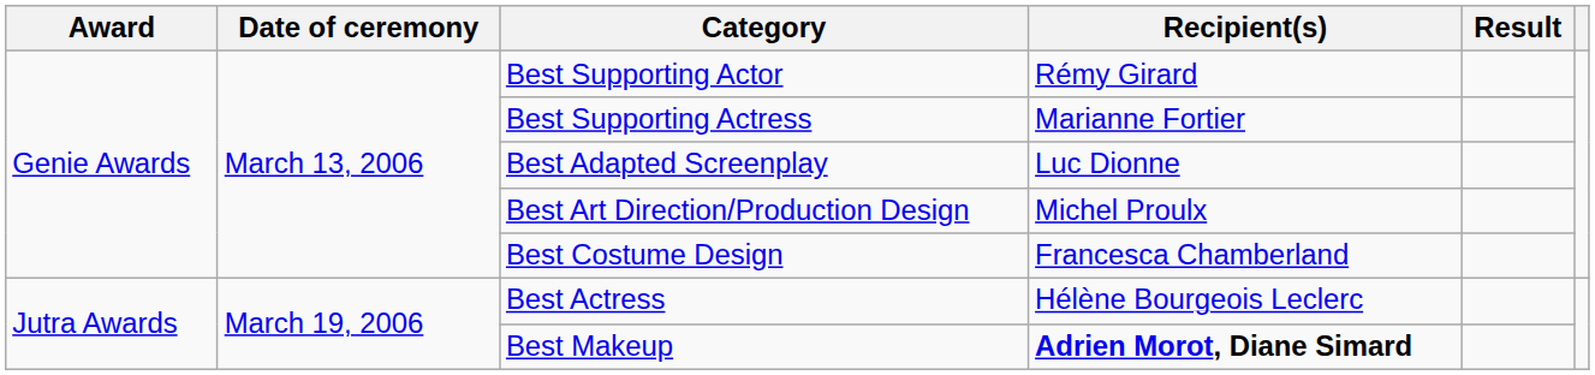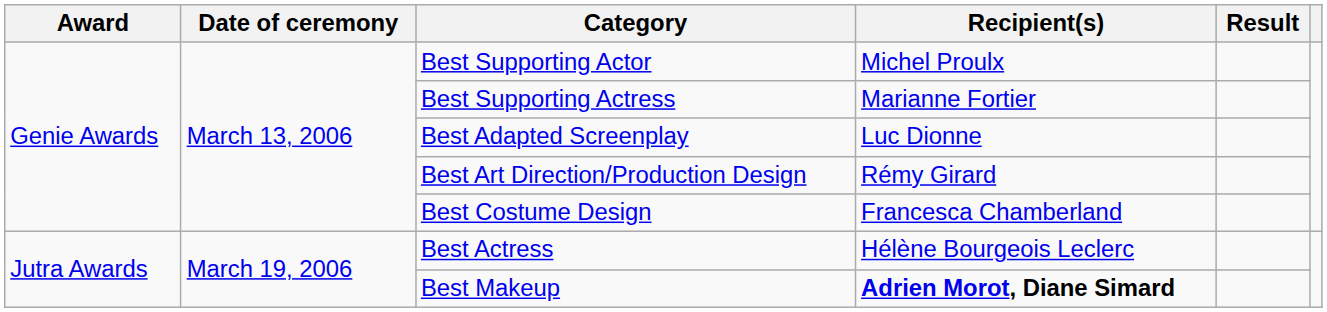 <table class="wikitable sortable plainrowheaders" style="width: 70%;">
 <tr>
 <th scope="col">Award</th>
 <th scope="col">Date of ceremony</th>
 <th scope="col">Category</th>
 <th scope="col">Recipient(s)</th>
 <th scope="col">Result</th>
 <th scope="col" class="unsortable"></th>
 </tr>
 <tr>
 <td rowspan=5><a href='#'>Genie Awards</a></td>
 <td rowspan=5><a href='#'>March 13, 2006</a></td>
 <td><a href='#'>Best Supporting Actor</a></td>
-<td><a href='#'>Rémy Girard</a></td>
+<td><a href='#'>Michel Proulx</a></td>
 <td></td>
 <td rowspan=5></td>
 </tr>
 <tr>
 <td><a href='#'>Best Supporting Actress</a></td>
 <td><a href='#'>Marianne Fortier</a></td>
 <td></td>
 </tr>
 <tr>
 <td><a href='#'>Best Adapted Screenplay</a></td>
 <td><a href='#'>Luc Dionne</a></td>
 <td></td>
 </tr>
 <tr>
 <td><a href='#'>Best Art Direction/Production Design</a></td>
-<td><a href='#'>Michel Proulx</a></td>
+<td><a href='#'>Rémy Girard</a></td>
 <td></td>
 </tr>
 <tr>
 <td><a href='#'>Best Costume Design</a></td>
 <td><a href='#'>Francesca Chamberland</a></td>
 <td></td>
 </tr>
 <tr>
 <td rowspan=2><a href='#'>Jutra Awards</a></td>
 <td rowspan=2><a href='#'>March 19, 2006</a></td>
 <td><a href='#'>Best Actress</a></td>
 <td><a href='#'>Hélène Bourgeois Leclerc</a></td>
 <td></td>
 <td rowspan=2></td>
 </tr>
 <tr>
 <td><a href='#'>Best Makeup</a></td>
 <td><strong><a href='#'>Adrien Morot</a>, Diane Simard</strong></td>
 <td></td>
 </tr>
 </table>
